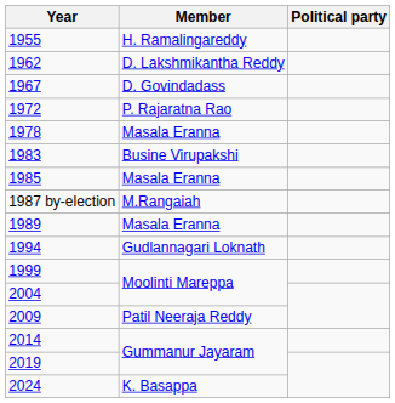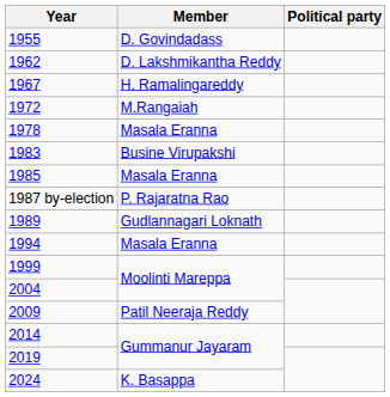 <table class="wikitable sortable">
 <tr>
 <th>Year</th>
 <th>Member</th>
 <th colspan="2">Political party</th>
 </tr>
 <tr>
 <td><a href='#'>1955</a></td>
-<td><a href='#'>H. Ramalingareddy</a></td>
+<td><a href='#'>D. Govindadass</a></td>
 <td></td>
 </tr>
 <tr>
 <td><a href='#'>1962</a></td>
 <td><a href='#'>D. Lakshmikantha Reddy</a></td>
 <td></td>
 </tr>
 <tr>
 <td><a href='#'>1967</a></td>
-<td><a href='#'>D. Govindadass</a></td>
+<td><a href='#'>H. Ramalingareddy</a></td>
 <td></td>
 </tr>
 <tr>
 <td><a href='#'>1972</a></td>
-<td><a href='#'>P. Rajaratna Rao</a></td>
+<td><a href='#'>M.Rangaiah</a></td>
 <td></td>
 </tr>
 <tr>
 <td><a href='#'>1978</a></td>
 <td><a href='#'>Masala Eranna</a></td>
 </tr>
 <tr>
 <td><a href='#'>1983</a></td>
 <td><a href='#'>Busine Virupakshi</a></td>
 <td></td>
 </tr>
 <tr>
 <td><a href='#'>1985</a></td>
 <td><a href='#'>Masala Eranna</a></td>
 <td></td>
 </tr>
 <tr>
 <td>1987 by-election</td>
-<td><a href='#'>M.Rangaiah</a></td>
+<td><a href='#'>P. Rajaratna Rao</a></td>
 <td></td>
 </tr>
 <tr>
 <td><a href='#'>1989</a></td>
-<td><a href='#'>Masala Eranna</a></td>
+<td><a href='#'>Gudlannagari Loknath</a></td>
 <td></td>
 </tr>
 <tr>
 <td><a href='#'>1994</a></td>
-<td><a href='#'>Gudlannagari Loknath</a></td>
+<td><a href='#'>Masala Eranna</a></td>
 <td></td>
 </tr>
 <tr>
 <td><a href='#'>1999</a></td>
 <td rowspan="2"><a href='#'>Moolinti Mareppa</a></td>
 <td></td>
 </tr>
 <tr>
 <td><a href='#'>2004</a></td>
 </tr>
 <tr>
 <td><a href='#'>2009</a></td>
 <td><a href='#'>Patil Neeraja Reddy</a></td>
 </tr>
 <tr>
 <td><a href='#'>2014</a></td>
 <td rowspan="2"><a href='#'>Gummanur Jayaram</a></td>
 <td></td>
 </tr>
 <tr>
 <td><a href='#'>2019</a></td>
 </tr>
 <tr>
 <td><a href='#'>2024</a></td>
 <td><a href='#'>K. Basappa</a></td>
 </tr>
 </table>
